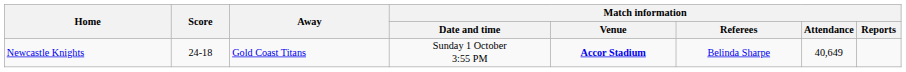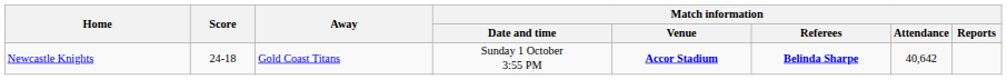 <table class="wikitable" width="100%" style="border-collapse:collapse; font-size:90%; text-align:center;">
 <tr>
 <th rowspan="2">Home</th>
 <th rowspan="2" text-align:center;>Score</th>
 <th rowspan="2">Away</th>
 <th colspan="6">Match information</th>
 </tr>
 <tr>
 <th width="18%">Date and time</th>
 <th width="14%">Venue</th>
 <th width="14%">Referees</th>
 <th width="5%">Attendance</th>
 <th width="5%">Reports</th>
 </tr>
 <tr>
 <td align="left"> <a href='#'>Newcastle Knights</a></td>
 <td>24-18</td>
 <td align="left"> <a href='#'>Gold Coast Titans</a></td>
 <td>Sunday 1 October<br>3:55 PM</td>
 <td><strong><a href='#'>Accor Stadium</a></strong></td>
-<td><a href='#'>Belinda Sharpe</a></td>
-<td>40,649</td>
+<td><strong><a href='#'>Belinda Sharpe</a></strong></td>
+<td>40,642</td>
 <td></td>
 </tr>
 </table>
